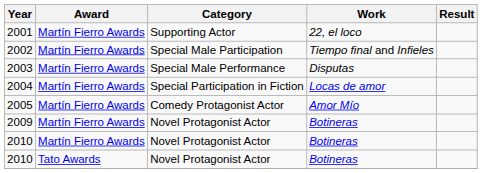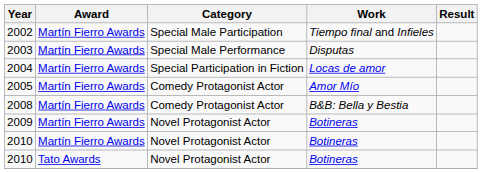 <table class="wikitable" style="font-size: 90%;">
 <tr>
 <th>Year</th>
 <th>Award</th>
 <th>Category</th>
 <th>Work</th>
 <th>Result</th>
-</tr>
-<tr>
-<td>2001</td>
-<td><a href='#'>Martín Fierro Awards</a></td>
-<td>Supporting Actor</td>
-<td><em>22, el loco</em></td>
-<td></td>
 </tr>
 <tr>
 <td>2002</td>
 <td><a href='#'>Martín Fierro Awards</a></td>
 <td>Special Male Participation</td>
 <td><em>Tiempo final</em> and <em>Infieles</em></td>
 <td></td>
 </tr>
 <tr>
 <td>2003</td>
 <td><a href='#'>Martín Fierro Awards</a></td>
 <td>Special Male Performance</td>
 <td><em>Disputas</em></td>
 <td></td>
 </tr>
 <tr>
 <td>2004</td>
 <td><a href='#'>Martín Fierro Awards</a></td>
 <td>Special Participation in Fiction</td>
 <td><em><a href='#'>Locas de amor</a></em></td>
 <td></td>
 </tr>
 <tr>
 <td>2005</td>
 <td><a href='#'>Martín Fierro Awards</a></td>
 <td>Comedy Protagonist Actor</td>
 <td><em><a href='#'>Amor Mío</a></em></td>
 <td></td>
 </tr>
 <tr>
+<td>2008</td>
+<td><a href='#'>Martín Fierro Awards</a></td>
+<td>Comedy Protagonist Actor</td>
+<td><em>B&B: Bella y Bestia</em></td>
+<td></td>
+</tr>
+<tr>
 <td>2009</td>
 <td><a href='#'>Martín Fierro Awards</a></td>
 <td>Novel Protagonist Actor</td>
 <td><em><a href='#'>Botineras</a></em></td>
 <td></td>
 </tr>
 <tr>
 <td>2010</td>
 <td><a href='#'>Martín Fierro Awards</a></td>
 <td>Novel Protagonist Actor</td>
 <td><em><a href='#'>Botineras</a></em></td>
 <td></td>
 </tr>
 <tr>
 <td>2010</td>
 <td><a href='#'>Tato Awards</a></td>
 <td>Novel Protagonist Actor</td>
 <td><em><a href='#'>Botineras</a></em></td>
 <td></td>
 </tr>
 <tr>
 </tr>
 </table>
